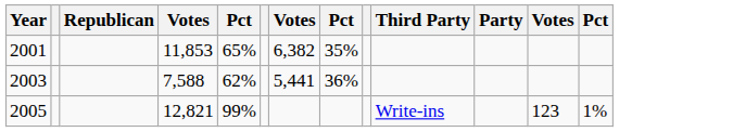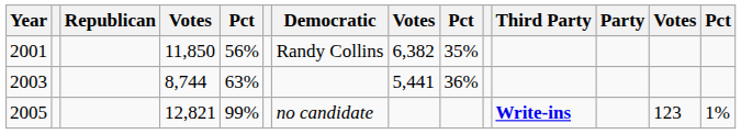 <table class="wikitable" style="margin:0.5em ; font-size:95%">
 <tr>
 <th>Year</th>
 <th></th>
 <th>Republican</th>
 <th>Votes</th>
 <th>Pct</th>
 <th></th>
+<th>Democratic</th>
 <th>Votes</th>
 <th>Pct</th>
 <th></th>
 <th>Third Party</th>
 <th>Party</th>
 <th>Votes</th>
 <th>Pct</th>
 </tr>
 <tr>
 <td>2001</td>
 <td></td>
 <td></td>
-<td>11,853</td>
-<td>65%</td>
+<td>11,850</td>
+<td>56%</td>
 <td></td>
+<td>Randy Collins</td>
 <td>6,382</td>
 <td>35%</td>
 <td></td>
 <td></td>
 <td></td>
 <td></td>
 <td></td>
 </tr>
 <tr>
 <td>2003</td>
 <td></td>
 <td></td>
-<td>7,588</td>
-<td>62%</td>
+<td>8,744</td>
+<td>63%</td>
+<td></td>
 <td></td>
 <td>5,441</td>
 <td>36%</td>
 <td></td>
 <td></td>
 <td></td>
 <td></td>
 <td></td>
 </tr>
 <tr>
 <td>2005</td>
 <td></td>
 <td></td>
 <td>12,821</td>
 <td>99%</td>
 <td></td>
+<td><em>no candidate</em></td>
 <td></td>
 <td></td>
 <td></td>
-<td><a href='#'>Write-ins</a></td>
+<td><strong><a href='#'>Write-ins</a></strong></td>
 <td></td>
 <td>123</td>
 <td>1%</td>
 </tr>
 </table>
